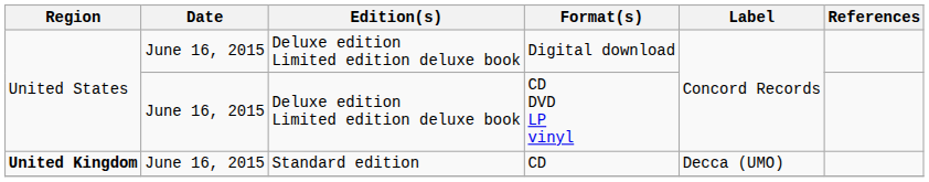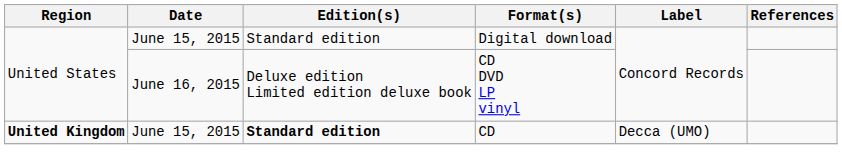 <table class = "wikitable plainrowheaders" style="text-align:left;">
 <tr>
 <th scope="col">Region</th>
 <th scope="col">Date</th>
 <th scope="col">Edition(s)</th>
 <th scope="col">Format(s)</th>
 <th scope="col">Label</th>
 <th scope="col">References</th>
 </tr>
 <tr>
 <td rowspan="2">United States</td>
-<td>June 16, 2015</td>
-<td>Deluxe edition<br>Limited edition deluxe book</td>
+<td>June 15, 2015</td>
+<td>Standard edition</td>
 <td>Digital download</td>
 <td rowspan="2">Concord Records</td>
 <td></td>
 </tr>
 <tr>
 <td>June 16, 2015</td>
 <td>Deluxe edition<br>Limited edition deluxe book</td>
 <td>CD<br>DVD<br><a href='#'>LP</a><br><a href='#'>vinyl</a></td>
 <td></td>
 </tr>
 <tr>
 <td><strong>United Kingdom</strong></td>
-<td>June 16, 2015</td>
-<td>Standard edition</td>
+<td>June 15, 2015</td>
+<td><strong>Standard edition</strong></td>
 <td>CD</td>
 <td>Decca (UMO)</td>
 <td></td>
 </tr>
 <tr>
 </tr>
 </table>
